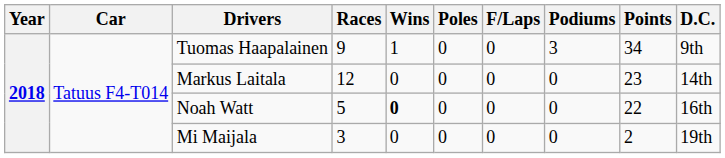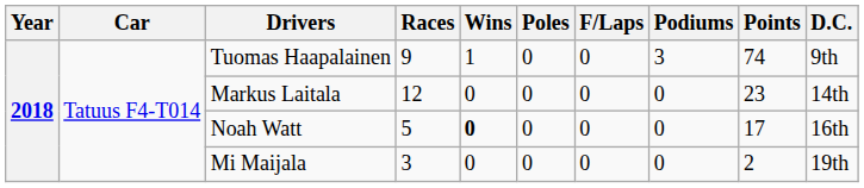 <table class="wikitable" style="font-size:85%">
 <tr>
 <th>Year</th>
 <th>Car</th>
 <th>Drivers</th>
 <th>Races</th>
 <th>Wins</th>
 <th>Poles</th>
 <th>F/Laps</th>
 <th>Podiums</th>
 <th>Points</th>
 <th>D.C.</th>
 </tr>
 <tr>
 <th rowspan="4"><a href='#'>2018</a></th>
 <td rowspan="4"><a href='#'>Tatuus F4-T014</a></td>
 <td> Tuomas Haapalainen</td>
 <td>9</td>
 <td>1</td>
 <td>0</td>
 <td>0</td>
 <td>3</td>
-<td>34</td>
+<td>74</td>
 <td>9th</td>
 </tr>
 <tr>
 <td> Markus Laitala</td>
 <td>12</td>
 <td>0</td>
 <td>0</td>
 <td>0</td>
 <td>0</td>
 <td>23</td>
 <td>14th</td>
 </tr>
 <tr>
 <td> Noah Watt</td>
 <td>5</td>
 <td><strong>0</strong></td>
 <td>0</td>
 <td>0</td>
 <td>0</td>
-<td>22</td>
+<td>17</td>
 <td>16th</td>
 </tr>
 <tr>
 <td> Mi Maijala</td>
 <td>3</td>
 <td>0</td>
 <td>0</td>
 <td>0</td>
 <td>0</td>
 <td>2</td>
 <td>19th</td>
 </tr>
 </table>
